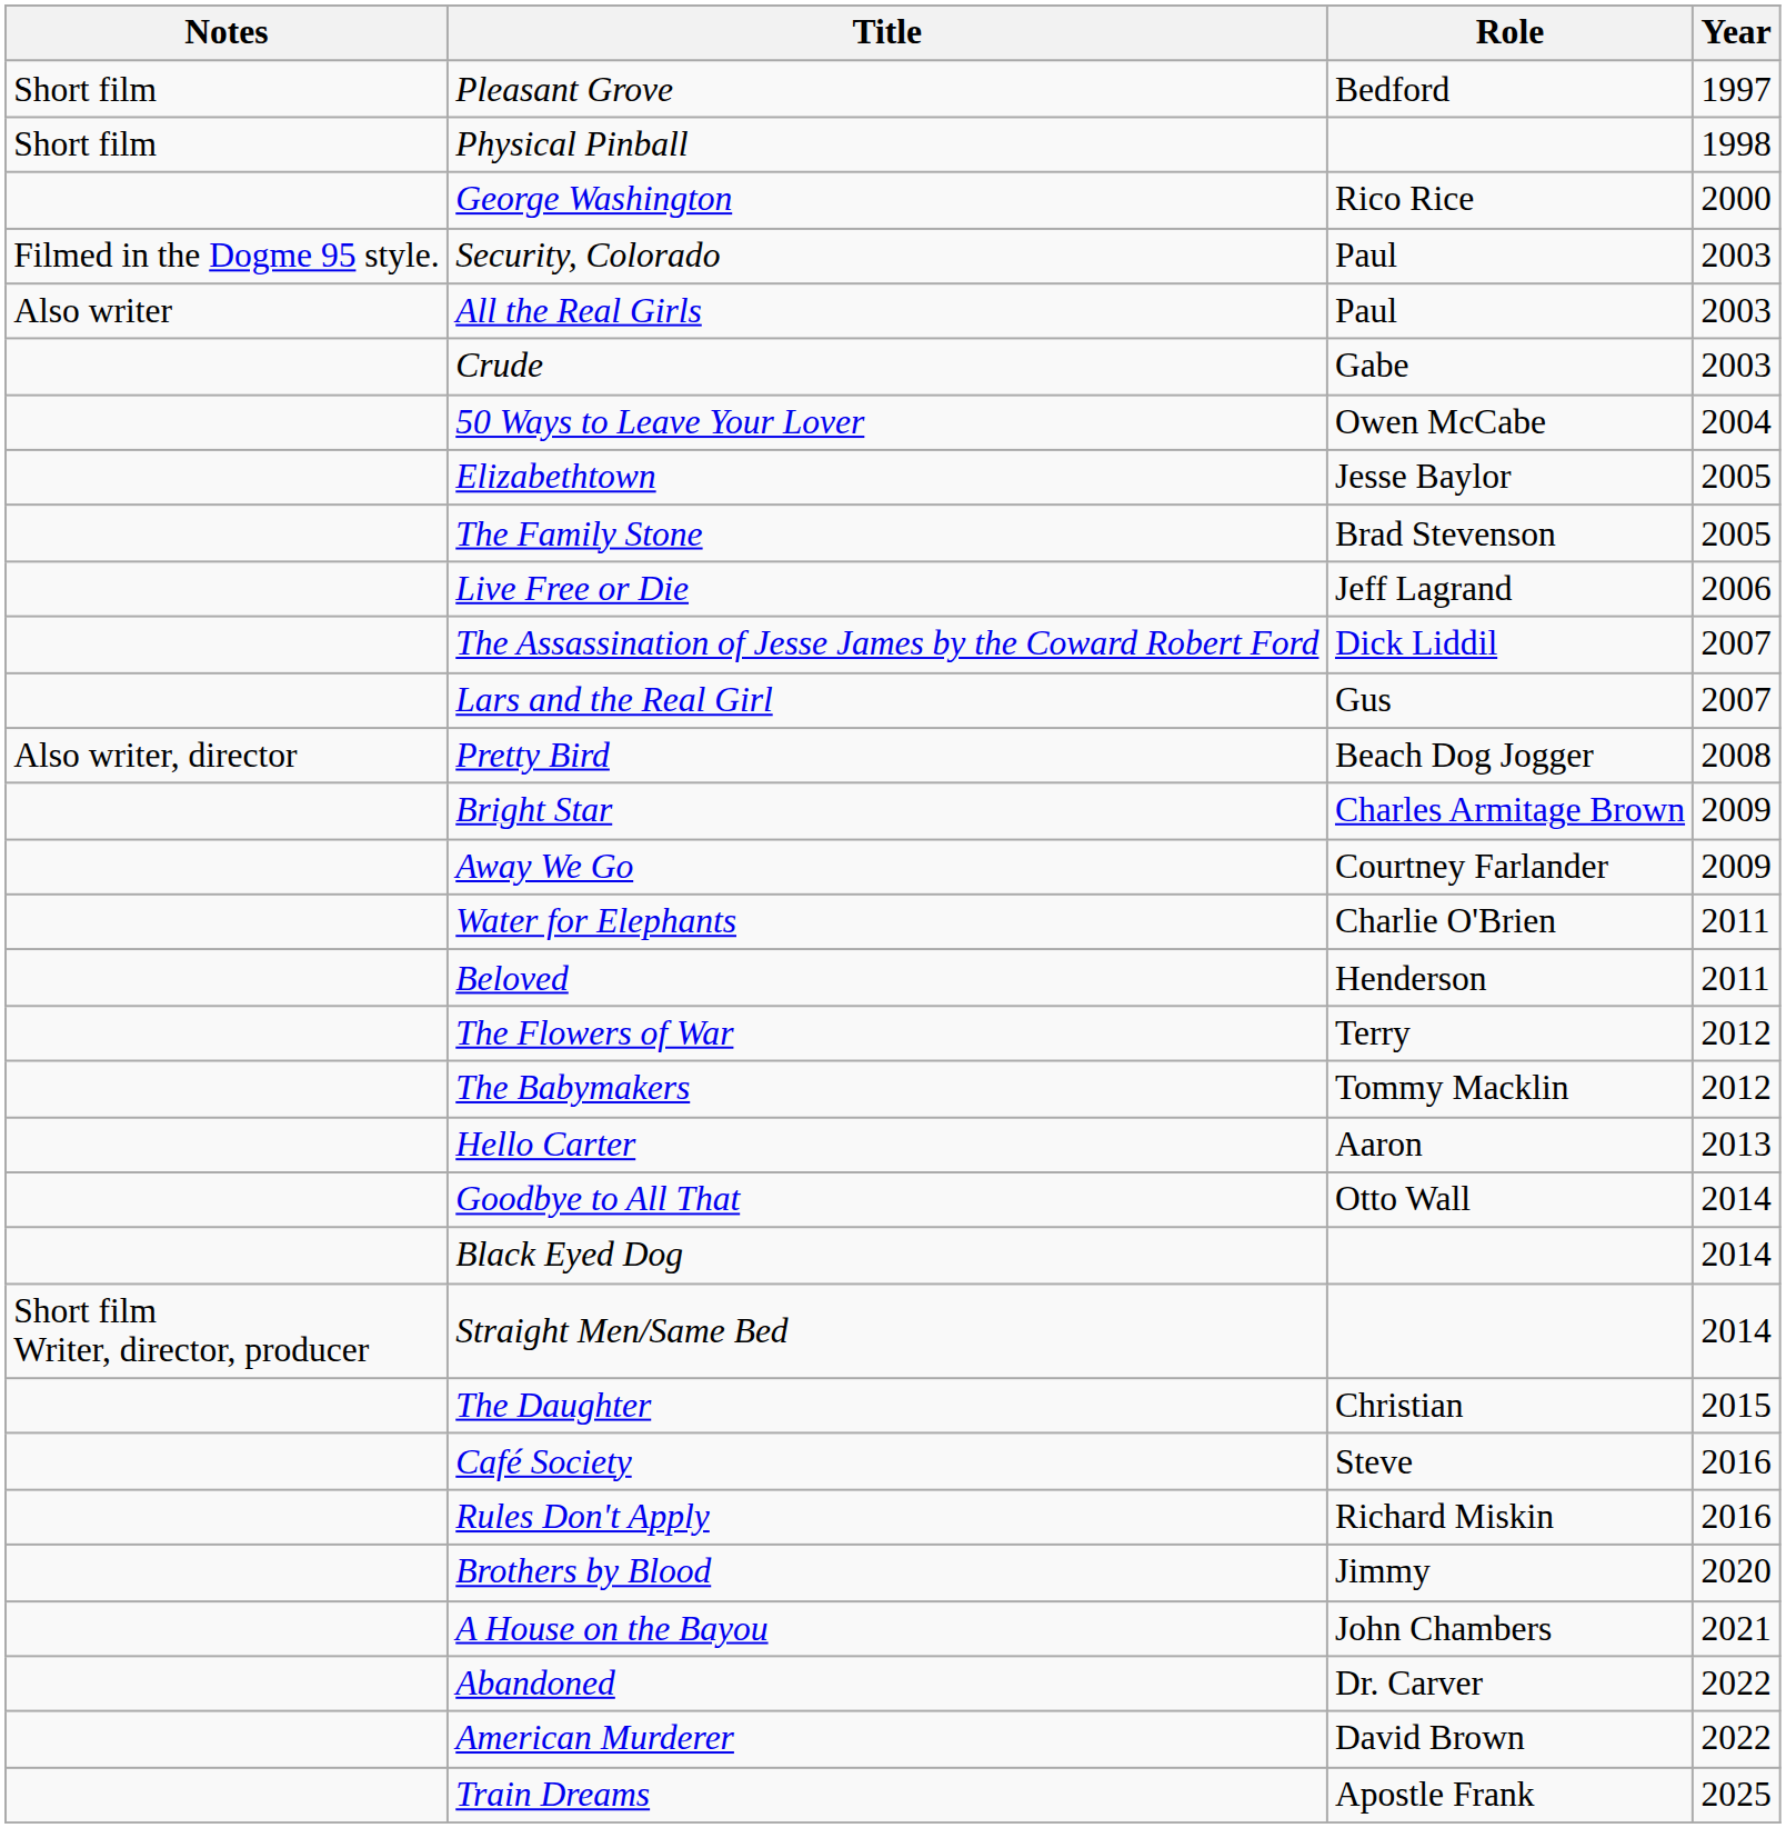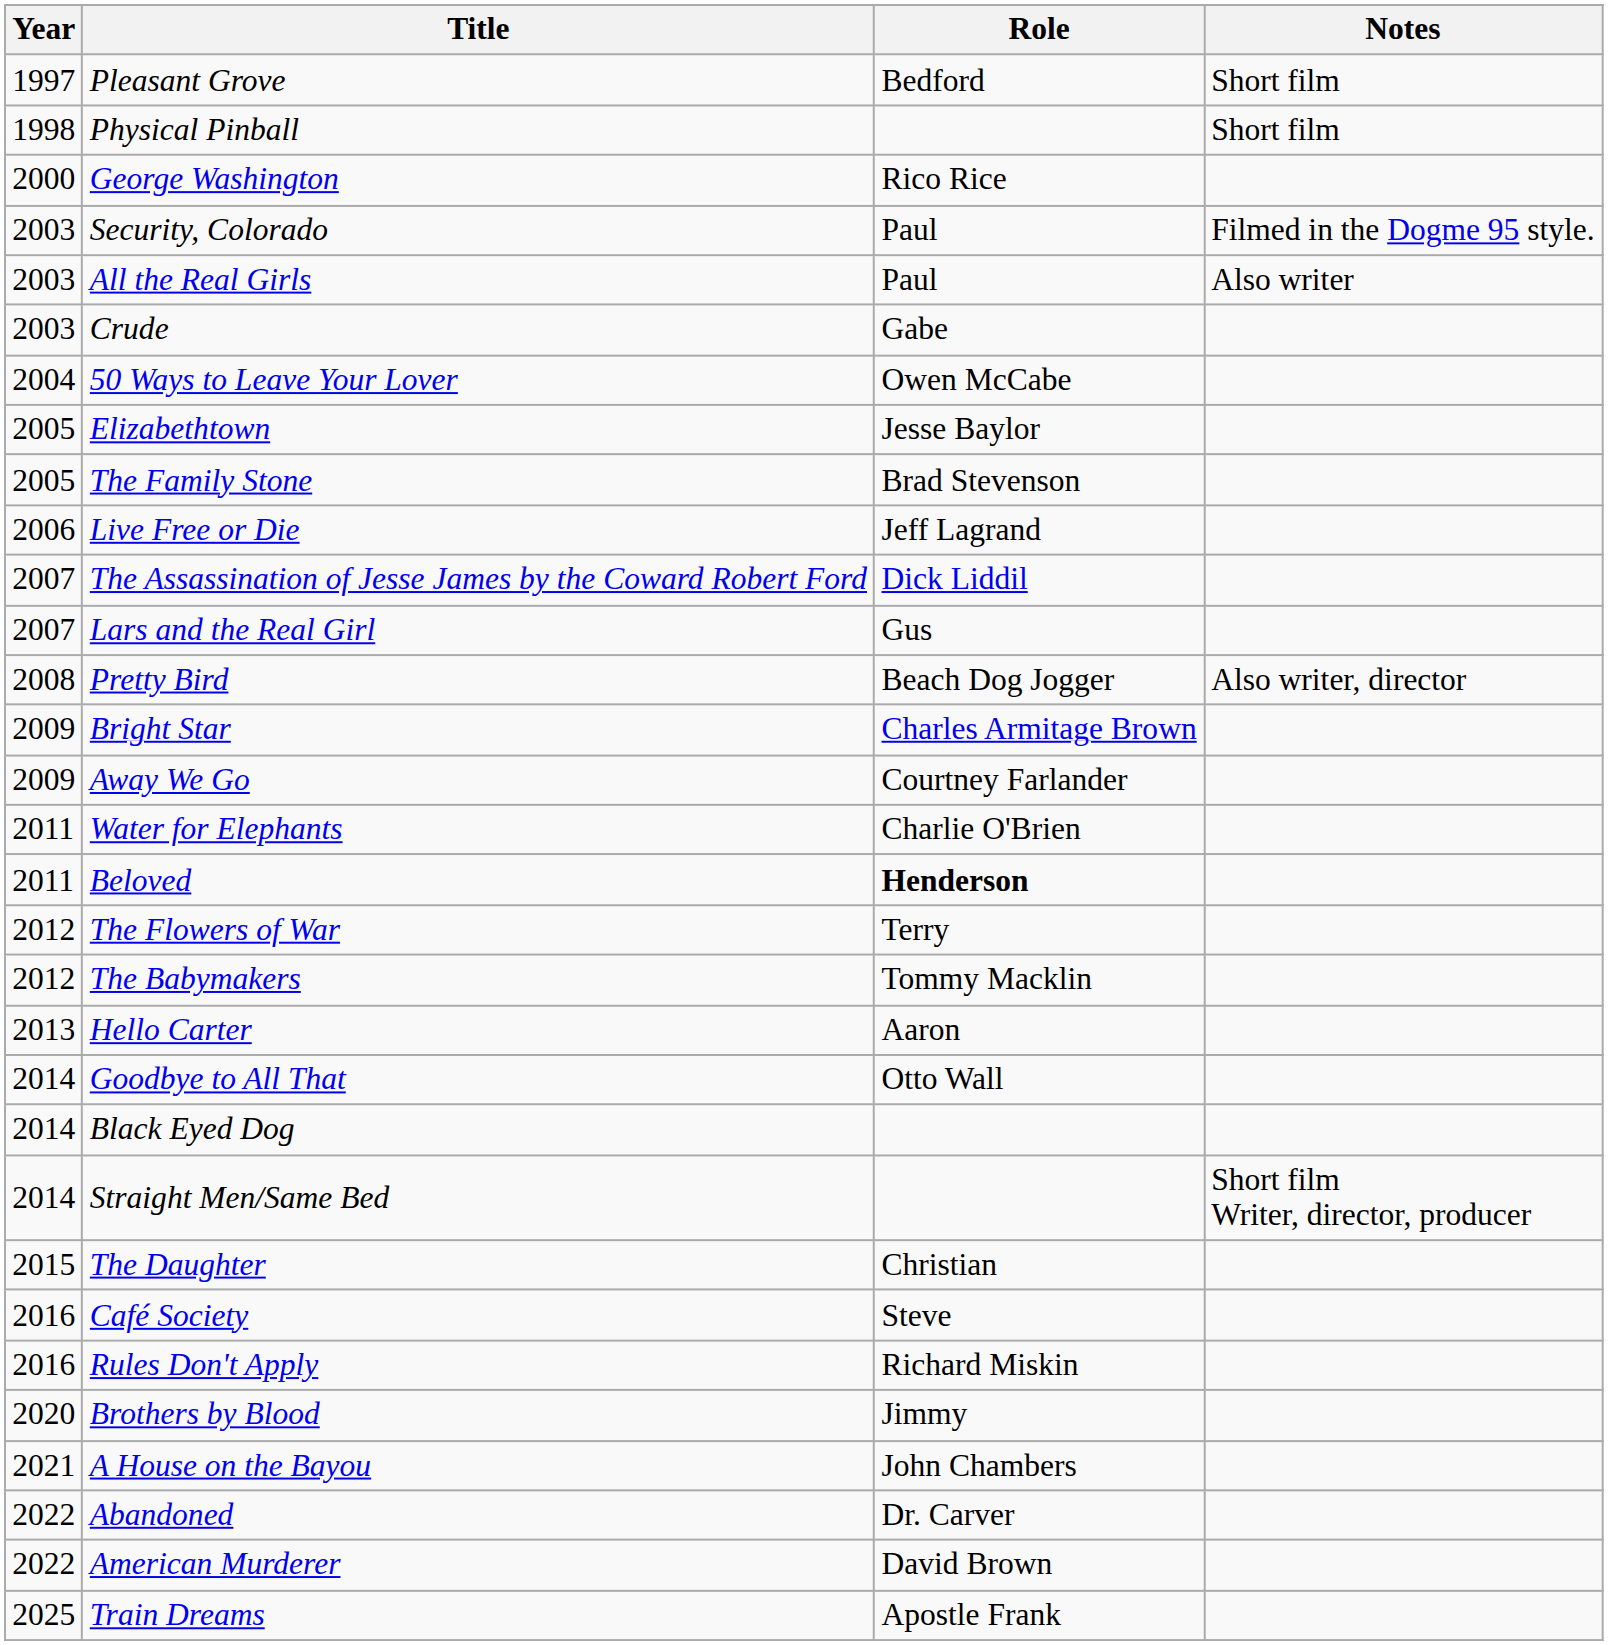 <table class="wikitable sortable">
 <tr>
-<th class="unsortable">Notes</th>
+<th>Year</th>
 <th>Title</th>
 <th>Role</th>
-<th>Year</th>
+<th class="unsortable">Notes</th>
 </tr>
 <tr>
-<td>Short film</td>
+<td>1997</td>
 <td><em>Pleasant Grove</em></td>
 <td>Bedford</td>
-<td>1997</td>
+<td>Short film</td>
 </tr>
 <tr>
-<td>Short film</td>
+<td>1998</td>
 <td><em>Physical Pinball</em></td>
 <td></td>
-<td>1998</td>
+<td>Short film</td>
 </tr>
 <tr>
-<td></td>
+<td>2000</td>
 <td><em><a href='#'>George Washington</a></em></td>
 <td>Rico Rice</td>
-<td>2000</td>
+<td></td>
 </tr>
 <tr>
-<td>Filmed in the <a href='#'>Dogme 95</a> style.</td>
+<td>2003</td>
 <td><em>Security, Colorado</em></td>
 <td>Paul</td>
-<td>2003</td>
+<td>Filmed in the <a href='#'>Dogme 95</a> style.</td>
 </tr>
 <tr>
-<td>Also writer</td>
+<td>2003</td>
 <td><em><a href='#'>All the Real Girls</a></em></td>
 <td>Paul</td>
-<td>2003</td>
+<td>Also writer</td>
 </tr>
 <tr>
-<td></td>
+<td>2003</td>
 <td><em>Crude</em></td>
 <td>Gabe</td>
-<td>2003</td>
+<td></td>
 </tr>
 <tr>
-<td></td>
+<td>2004</td>
 <td><em><a href='#'>50 Ways to Leave Your Lover</a></em></td>
 <td>Owen McCabe</td>
-<td>2004</td>
+<td></td>
 </tr>
 <tr>
-<td></td>
+<td>2005</td>
 <td><em><a href='#'>Elizabethtown</a></em></td>
 <td>Jesse Baylor</td>
-<td>2005</td>
+<td></td>
 </tr>
 <tr>
-<td></td>
+<td>2005</td>
 <td><em><a href='#'>The Family Stone</a></em></td>
 <td>Brad Stevenson</td>
-<td>2005</td>
+<td></td>
 </tr>
 <tr>
-<td></td>
+<td>2006</td>
 <td><em><a href='#'>Live Free or Die</a></em></td>
 <td>Jeff Lagrand</td>
-<td>2006</td>
+<td></td>
 </tr>
 <tr>
-<td></td>
+<td>2007</td>
 <td><em><a href='#'>The Assassination of Jesse James by the Coward Robert Ford</a></em></td>
 <td><a href='#'>Dick Liddil</a></td>
-<td>2007</td>
+<td></td>
 </tr>
 <tr>
-<td></td>
+<td>2007</td>
 <td><em><a href='#'>Lars and the Real Girl</a></em></td>
 <td>Gus</td>
-<td>2007</td>
+<td></td>
 </tr>
 <tr>
-<td>Also writer, director</td>
+<td>2008</td>
 <td><em><a href='#'>Pretty Bird</a></em></td>
 <td>Beach Dog Jogger</td>
-<td>2008</td>
+<td>Also writer, director</td>
 </tr>
 <tr>
-<td></td>
+<td>2009</td>
 <td><em><a href='#'>Bright Star</a></em></td>
 <td><a href='#'>Charles Armitage Brown</a></td>
-<td>2009</td>
+<td></td>
 </tr>
 <tr>
-<td></td>
+<td>2009</td>
 <td><em><a href='#'>Away We Go</a></em></td>
 <td>Courtney Farlander</td>
-<td>2009</td>
+<td></td>
 </tr>
 <tr>
-<td></td>
+<td>2011</td>
 <td><em><a href='#'>Water for Elephants</a></em></td>
 <td>Charlie O'Brien</td>
-<td>2011</td>
+<td></td>
 </tr>
 <tr>
+<td>2011</td>
+<td><em><a href='#'>Beloved</a></em></td>
+<td><strong>Henderson</strong></td>
 <td></td>
-<td><em><a href='#'>Beloved</a></em></td>
-<td>Henderson</td>
-<td>2011</td>
 </tr>
 <tr>
-<td></td>
+<td>2012</td>
 <td><em><a href='#'>The Flowers of War</a></em></td>
 <td>Terry</td>
-<td>2012</td>
+<td></td>
 </tr>
 <tr>
-<td></td>
+<td>2012</td>
 <td><em><a href='#'>The Babymakers</a></em></td>
 <td>Tommy Macklin</td>
-<td>2012</td>
+<td></td>
 </tr>
 <tr>
-<td></td>
+<td>2013</td>
 <td><em><a href='#'>Hello Carter</a></em></td>
 <td>Aaron</td>
-<td>2013</td>
+<td></td>
 </tr>
 <tr>
-<td></td>
+<td>2014</td>
 <td><em><a href='#'>Goodbye to All That</a></em></td>
 <td>Otto Wall</td>
-<td>2014</td>
+<td></td>
 </tr>
 <tr>
-<td></td>
+<td>2014</td>
 <td><em>Black Eyed Dog</em></td>
 <td></td>
-<td>2014</td>
+<td></td>
 </tr>
 <tr>
-<td>Short film<br>Writer, director, producer</td>
+<td>2014</td>
 <td><em>Straight Men/Same Bed</em></td>
 <td></td>
-<td>2014</td>
+<td>Short film<br>Writer, director, producer</td>
 </tr>
 <tr>
-<td></td>
+<td>2015</td>
 <td><em><a href='#'>The Daughter</a></em></td>
 <td>Christian</td>
-<td>2015</td>
+<td></td>
 </tr>
 <tr>
-<td></td>
+<td>2016</td>
 <td><em><a href='#'>Café Society</a></em></td>
 <td>Steve</td>
-<td>2016</td>
+<td></td>
 </tr>
 <tr>
-<td></td>
+<td>2016</td>
 <td><em><a href='#'>Rules Don't Apply</a></em></td>
 <td>Richard Miskin</td>
-<td>2016</td>
+<td></td>
 </tr>
 <tr>
-<td></td>
+<td>2020</td>
 <td><em><a href='#'>Brothers by Blood</a></em></td>
 <td>Jimmy</td>
-<td>2020</td>
+<td></td>
 </tr>
 <tr>
-<td></td>
+<td>2021</td>
 <td><em><a href='#'>A House on the Bayou</a></em></td>
 <td>John Chambers</td>
-<td>2021</td>
+<td></td>
 </tr>
 <tr>
-<td></td>
+<td>2022</td>
 <td><em><a href='#'>Abandoned</a></em></td>
 <td>Dr. Carver</td>
-<td>2022</td>
+<td></td>
 </tr>
 <tr>
-<td></td>
+<td>2022</td>
 <td><em><a href='#'>American Murderer</a></em></td>
 <td>David Brown</td>
-<td>2022</td>
+<td></td>
 </tr>
 <tr>
-<td></td>
+<td>2025</td>
 <td><em><a href='#'>Train Dreams</a></em></td>
 <td>Apostle Frank</td>
-<td>2025</td>
+<td></td>
 </tr>
 </table>
